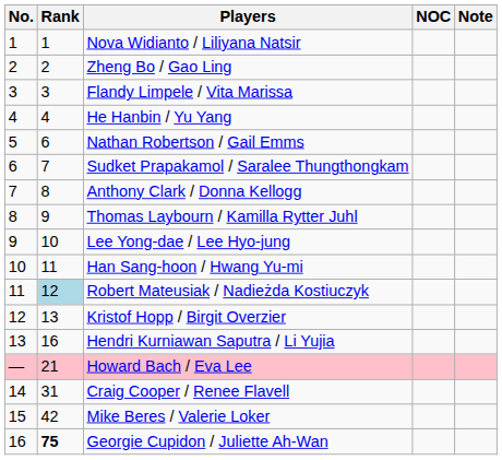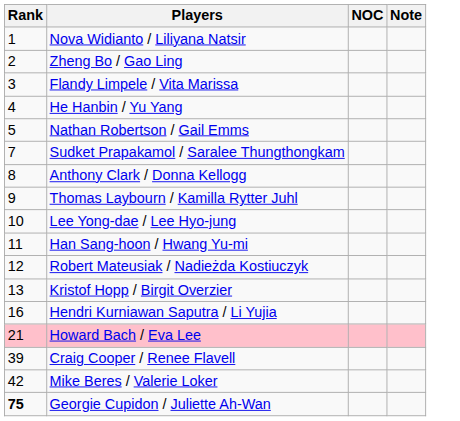 <table class="wikitable">
 <tr>
-<th>No.</th>
 <th>Rank</th>
 <th>Players</th>
 <th>NOC</th>
 <th>Note</th>
 </tr>
 <tr>
 <td>1</td>
-<td>1</td>
 <td><a href='#'>Nova Widianto</a> / <a href='#'>Liliyana Natsir</a></td>
 <td></td>
 <td></td>
 </tr>
 <tr>
-<td>2</td>
 <td>2</td>
 <td><a href='#'>Zheng Bo</a> / <a href='#'>Gao Ling</a></td>
 <td></td>
 <td></td>
 </tr>
 <tr>
 <td>3</td>
-<td>3</td>
 <td><a href='#'>Flandy Limpele</a> / <a href='#'>Vita Marissa</a></td>
 <td></td>
 <td></td>
 </tr>
 <tr>
-<td>4</td>
 <td>4</td>
 <td><a href='#'>He Hanbin</a> / <a href='#'>Yu Yang</a></td>
 <td></td>
 <td></td>
 </tr>
 <tr>
 <td>5</td>
-<td>6</td>
 <td><a href='#'>Nathan Robertson</a> / <a href='#'>Gail Emms</a></td>
 <td></td>
 <td></td>
 </tr>
 <tr>
-<td>6</td>
 <td>7</td>
 <td><a href='#'>Sudket Prapakamol</a> / <a href='#'>Saralee Thungthongkam</a></td>
 <td></td>
 <td></td>
 </tr>
 <tr>
-<td>7</td>
 <td>8</td>
 <td><a href='#'>Anthony Clark</a> / <a href='#'>Donna Kellogg</a></td>
 <td></td>
 <td></td>
 </tr>
 <tr>
-<td>8</td>
 <td>9</td>
 <td><a href='#'>Thomas Laybourn</a> / <a href='#'>Kamilla Rytter Juhl</a></td>
 <td></td>
 <td></td>
 </tr>
 <tr>
-<td>9</td>
 <td>10</td>
 <td><a href='#'>Lee Yong-dae</a> / <a href='#'>Lee Hyo-jung</a></td>
 <td></td>
 <td></td>
 </tr>
 <tr>
-<td>10</td>
 <td>11</td>
 <td><a href='#'>Han Sang-hoon</a> / <a href='#'>Hwang Yu-mi</a></td>
 <td></td>
 <td></td>
 </tr>
 <tr>
-<td>11</td>
-<td style="background: lightblue;">12</td>
+<td>12</td>
 <td><a href='#'>Robert Mateusiak</a> / <a href='#'>Nadieżda Kostiuczyk</a></td>
 <td></td>
 <td></td>
 </tr>
 <tr>
-<td>12</td>
 <td>13</td>
 <td><a href='#'>Kristof Hopp</a> / <a href='#'>Birgit Overzier</a></td>
 <td></td>
 <td></td>
 </tr>
 <tr>
-<td>13</td>
 <td>16</td>
 <td><a href='#'>Hendri Kurniawan Saputra</a> / <a href='#'>Li Yujia</a></td>
 <td></td>
 <td></td>
 </tr>
 <tr bgcolor=#FFC0CB>
-<td>—</td>
 <td>21</td>
 <td><a href='#'>Howard Bach</a> / <a href='#'>Eva Lee</a></td>
 <td></td>
 <td></td>
 </tr>
 <tr>
-<td>14</td>
-<td>31</td>
+<td>39</td>
 <td><a href='#'>Craig Cooper</a> / <a href='#'>Renee Flavell</a></td>
 <td></td>
 <td></td>
 </tr>
 <tr>
-<td>15</td>
 <td>42</td>
 <td><a href='#'>Mike Beres</a> / <a href='#'>Valerie Loker</a></td>
 <td></td>
 <td></td>
 </tr>
 <tr>
-<td>16</td>
 <td><strong>75</strong></td>
 <td><a href='#'>Georgie Cupidon</a> / <a href='#'>Juliette Ah-Wan</a></td>
 <td></td>
 <td></td>
 </tr>
 </table>
